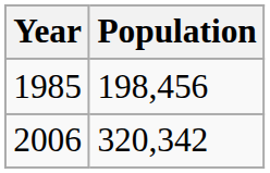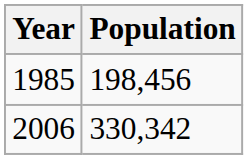 <table class="wikitable">
 <tr>
 <th>Year</th>
 <th>Population</th>
 </tr>
 <tr>
 <td>1985</td>
 <td>198,456</td>
 </tr>
 <tr>
 <td>2006</td>
-<td>320,342</td>
+<td>330,342</td>
 </tr>
 </table>
